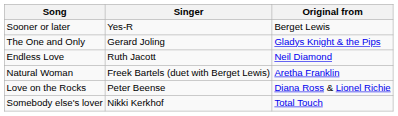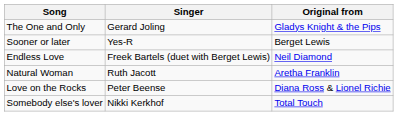 <table class="wikitable">
 <tr>
 <th>Song</th>
 <th>Singer</th>
 <th>Original from</th>
 </tr>
 <tr>
+<td>The One and Only</td>
+<td>Gerard Joling</td>
+<td><a href='#'>Gladys Knight & the Pips</a></td>
+</tr>
+<tr>
 <td>Sooner or later</td>
 <td>Yes-R</td>
 <td>Berget Lewis</td>
 </tr>
 <tr>
-<td>The One and Only</td>
-<td>Gerard Joling</td>
-<td><a href='#'>Gladys Knight & the Pips</a></td>
-</tr>
-<tr>
 <td>Endless Love</td>
-<td>Ruth Jacott</td>
+<td>Freek Bartels (duet with Berget Lewis)</td>
 <td><a href='#'>Neil Diamond</a></td>
 </tr>
 <tr>
 <td>Natural Woman</td>
-<td>Freek Bartels (duet with Berget Lewis)</td>
+<td>Ruth Jacott</td>
 <td><a href='#'>Aretha Franklin</a></td>
 </tr>
 <tr>
 <td>Love on the Rocks</td>
 <td>Peter Beense</td>
 <td><a href='#'>Diana Ross</a> & <a href='#'>Lionel Richie</a></td>
 </tr>
 <tr>
 <td>Somebody else's lover</td>
 <td>Nikki Kerkhof</td>
 <td><a href='#'>Total Touch</a></td>
 </tr>
 </table>
